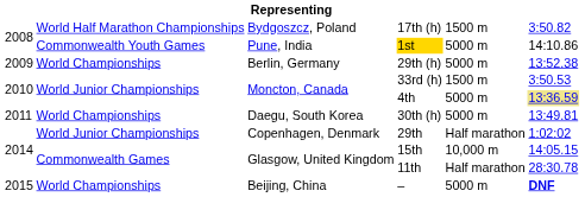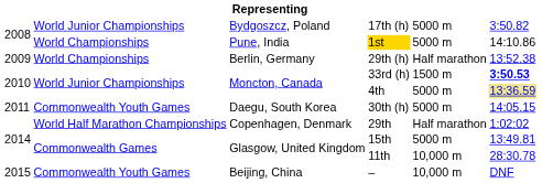 <table>
 <tr>
 <th colspan="6">Representing </th>
 </tr>
 <tr>
 <td rowspan=2>2008</td>
-<td><a href='#'>World Half Marathon Championships</a></td>
+<td><a href='#'>World Junior Championships</a></td>
 <td><a href='#'>Bydgoszcz</a>, Poland</td>
 <td>17th (h)</td>
-<td>1500 m</td>
+<td>5000 m</td>
 <td><a href='#'>3:50.82</a></td>
 </tr>
 <tr>
-<td><a href='#'>Commonwealth Youth Games</a></td>
+<td><a href='#'>World Championships</a></td>
 <td><a href='#'>Pune</a>, India</td>
 <td bgcolor=gold>1st</td>
 <td>5000 m</td>
 <td>14:10.86</td>
 </tr>
 <tr>
 <td>2009</td>
 <td><a href='#'>World Championships</a></td>
 <td>Berlin, Germany</td>
 <td>29th (h)</td>
-<td>5000 m</td>
+<td>Half marathon</td>
 <td><a href='#'>13:52.38</a></td>
 </tr>
 <tr>
 <td rowspan=2>2010</td>
 <td rowspan=2><a href='#'>World Junior Championships</a></td>
 <td rowspan=2><a href='#'>Moncton, Canada</a></td>
 <td>33rd (h)</td>
 <td>1500 m</td>
-<td><a href='#'>3:50.53</a></td>
+<td><strong><a href='#'>3:50.53</a></strong></td>
 </tr>
 <tr>
 <td>4th</td>
 <td>5000 m</td>
 <td style="background: khaki;"><a href='#'>13:36.59</a></td>
 </tr>
 <tr>
 <td>2011</td>
-<td><a href='#'>World Championships</a></td>
+<td><a href='#'>Commonwealth Youth Games</a></td>
 <td>Daegu, South Korea</td>
 <td>30th (h)</td>
 <td>5000 m</td>
-<td><a href='#'>13:49.81</a></td>
+<td><a href='#'>14:05.15</a></td>
 </tr>
 <tr>
 <td rowspan=3>2014</td>
-<td><a href='#'>World Junior Championships</a></td>
+<td><a href='#'>World Half Marathon Championships</a></td>
 <td>Copenhagen, Denmark</td>
 <td>29th</td>
 <td>Half marathon</td>
 <td><a href='#'>1:02:02</a></td>
 </tr>
 <tr>
 <td rowspan=2><a href='#'>Commonwealth Games</a></td>
 <td rowspan=2>Glasgow, United Kingdom</td>
 <td>15th</td>
-<td>10,000 m</td>
-<td><a href='#'>14:05.15</a></td>
+<td>5000 m</td>
+<td><a href='#'>13:49.81</a></td>
 </tr>
 <tr>
 <td>11th</td>
-<td>Half marathon</td>
+<td>10,000 m</td>
 <td><a href='#'>28:30.78</a></td>
 </tr>
 <tr>
 <td>2015</td>
-<td><a href='#'>World Championships</a></td>
+<td><a href='#'>Commonwealth Youth Games</a></td>
 <td>Beijing, China</td>
 <td>–</td>
-<td>5000 m</td>
-<td><strong><a href='#'>DNF</a></strong></td>
+<td>10,000 m</td>
+<td><a href='#'>DNF</a></td>
 </tr>
 </table>
